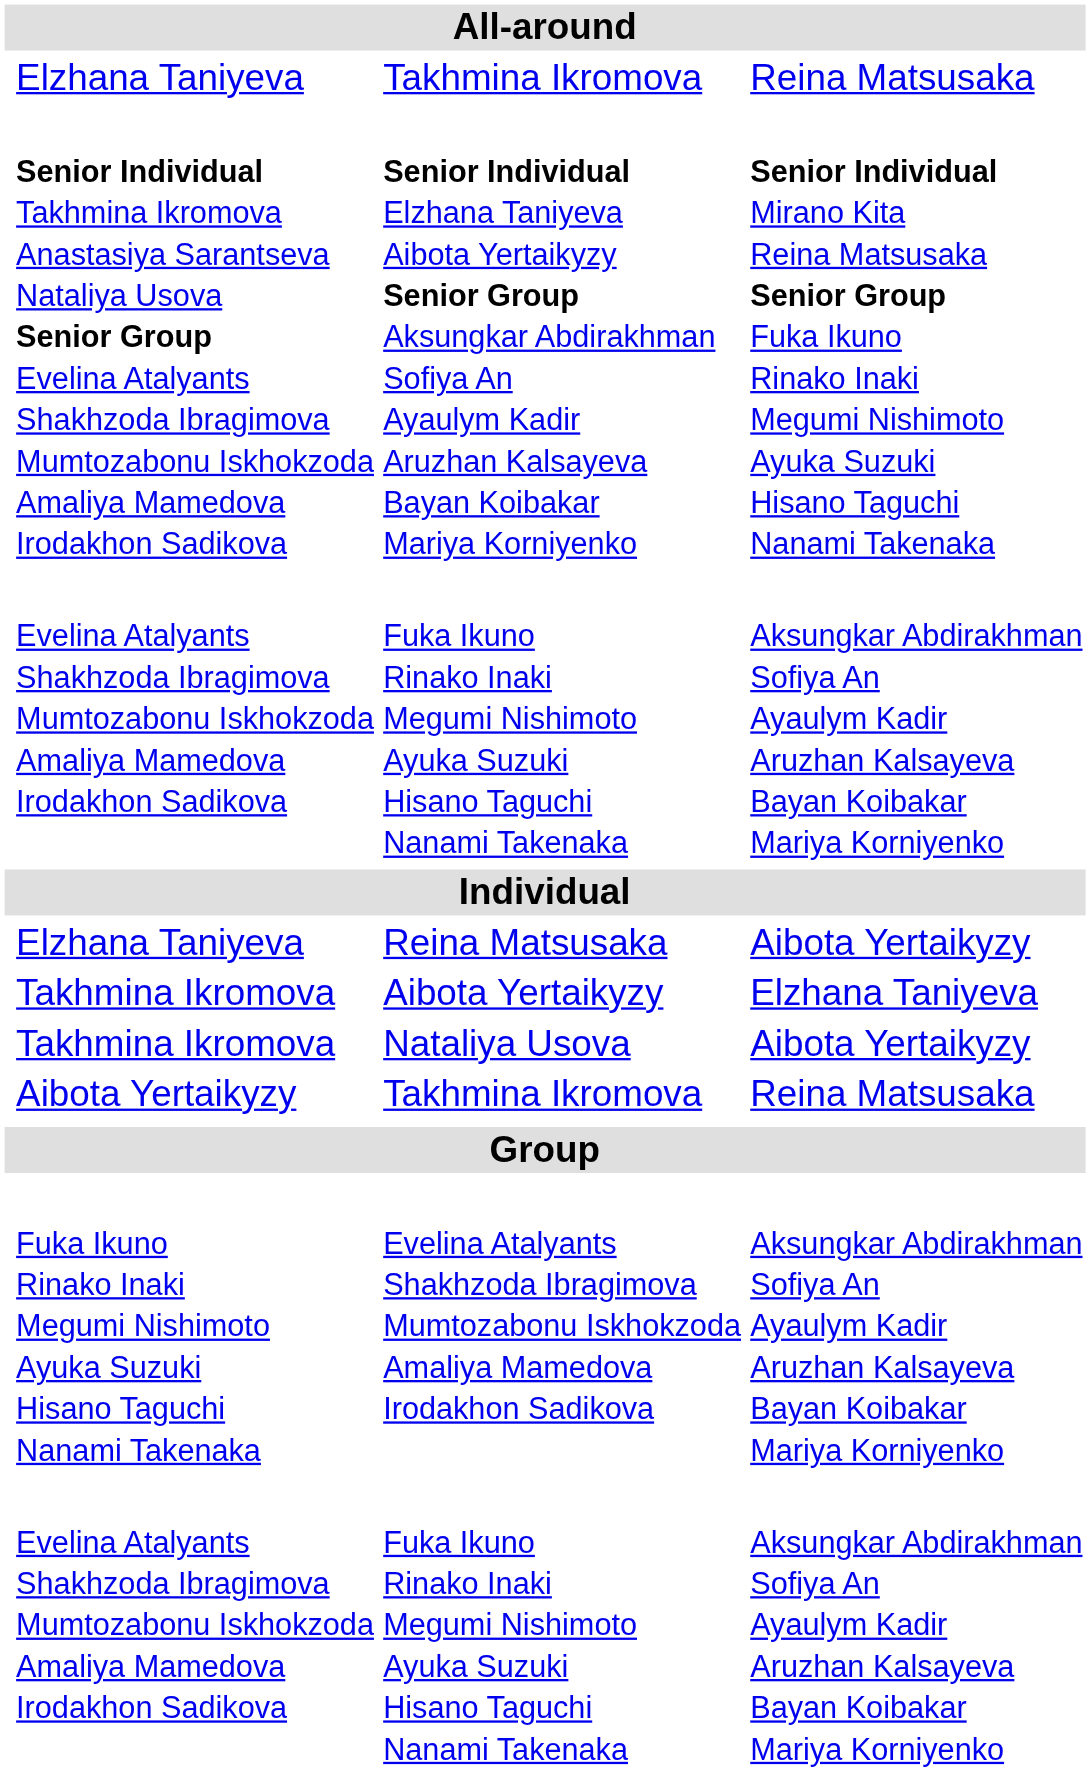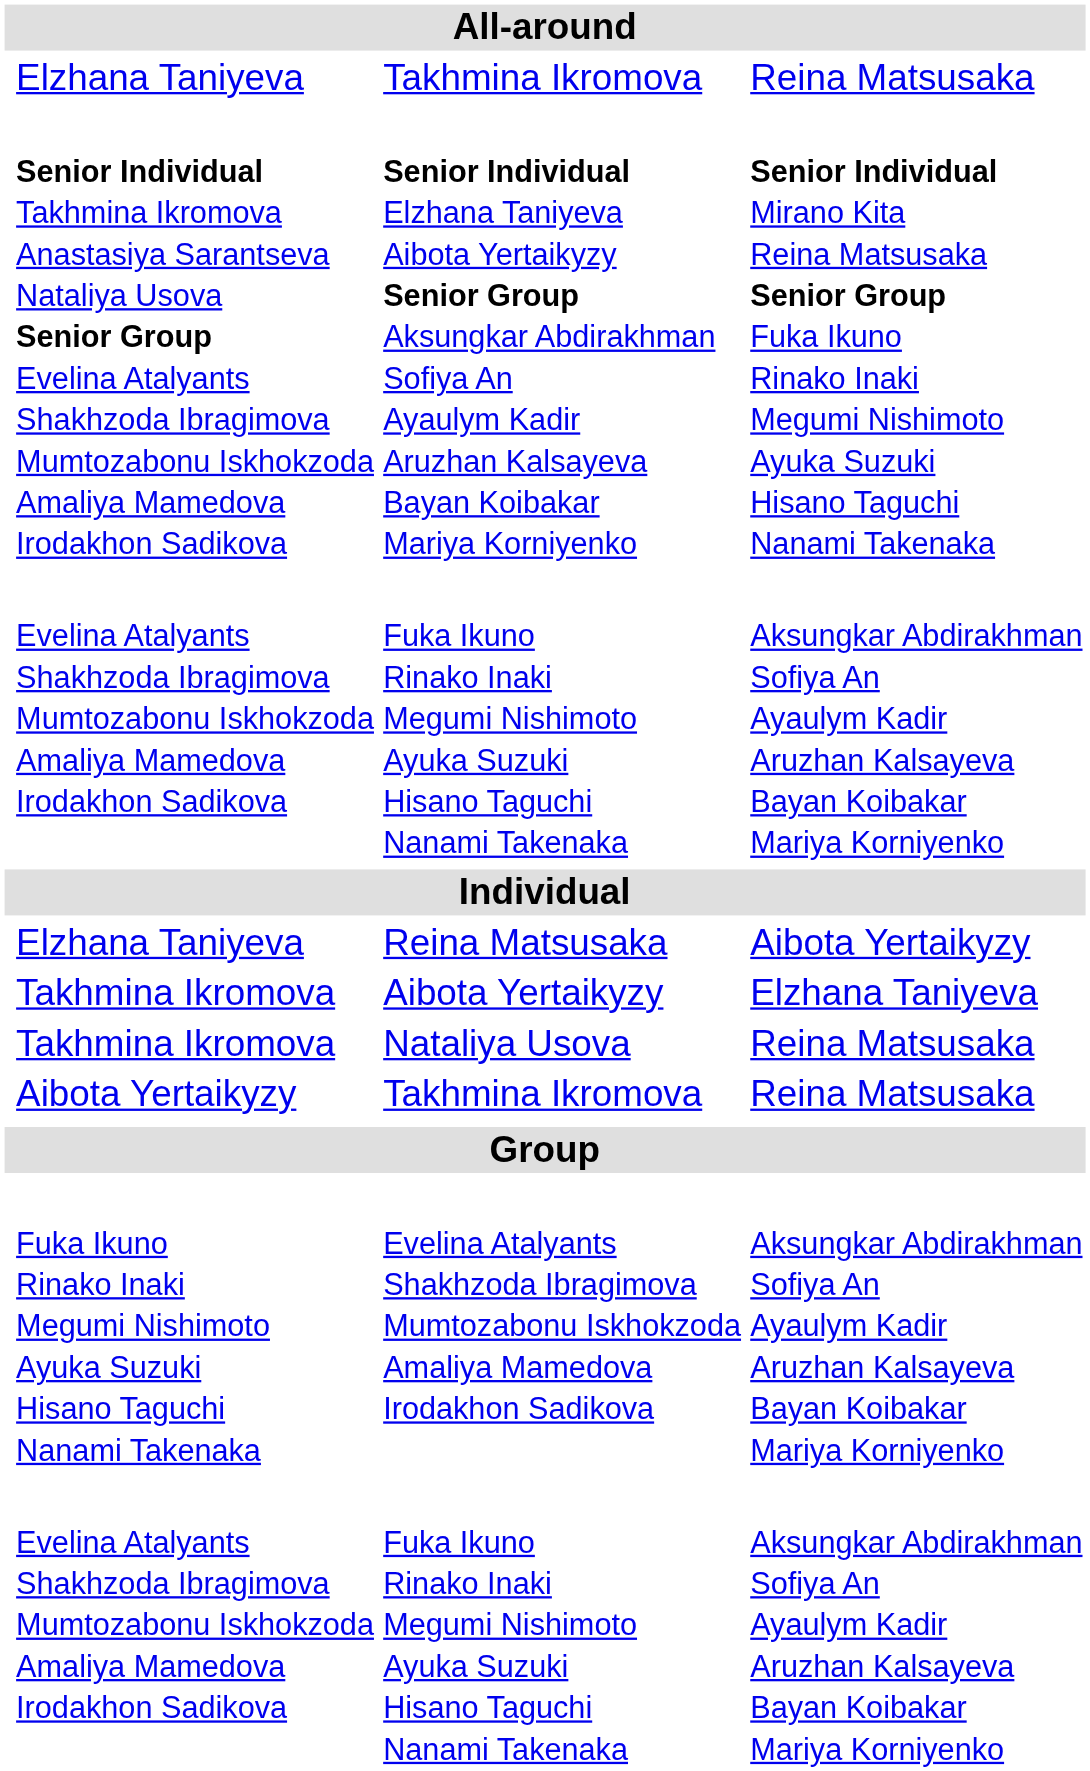 <table>
 <tr bgcolor="DFDFDF">
 <td colspan="4" align="center"><strong>All-around</strong></td>
 </tr>
 <tr>
 <th scope=row style="text-align:left"></th>
 <td> <a href='#'>Elzhana Taniyeva</a></td>
 <td> <a href='#'>Takhmina Ikromova</a></td>
 <td> <a href='#'>Reina Matsusaka</a></td>
 </tr>
 <tr>
 <th scope=row style="text-align:left"></th>
 <td valign="top"><br><small><strong>Senior Individual</strong><br><a href='#'>Takhmina Ikromova</a><br><a href='#'>Anastasiya Sarantseva</a><br><a href='#'>Nataliya Usova</a><br><strong>Senior Group</strong><br><a href='#'>Evelina Atalyants</a><br><a href='#'>Shakhzoda Ibragimova</a><br><a href='#'>Mumtozabonu Iskhokzoda</a><br><a href='#'>Amaliya Mamedova</a><br><a href='#'>Irodakhon Sadikova</a></small></td>
 <td valign="top"><br><small><strong>Senior Individual</strong><br><a href='#'>Elzhana Taniyeva</a><br><a href='#'>Aibota Yertaikyzy</a><br><strong>Senior Group</strong><br><a href='#'>Aksungkar Abdirakhman</a><br><a href='#'>Sofiya An</a><br><a href='#'>Ayaulym Kadir</a><br><a href='#'>Aruzhan Kalsayeva</a><br><a href='#'>Bayan Koibakar</a><br><a href='#'>Mariya Korniyenko</a></small></td>
 <td valign="top"><br><small><strong>Senior Individual</strong><br><a href='#'>Mirano Kita</a><br><a href='#'>Reina Matsusaka</a><br> <strong>Senior Group</strong><br><a href='#'>Fuka Ikuno</a><br><a href='#'>Rinako Inaki</a><br><a href='#'>Megumi Nishimoto</a><br><a href='#'>Ayuka Suzuki</a><br><a href='#'>Hisano Taguchi</a><br><a href='#'>Nanami Takenaka</a></small></td>
 </tr>
 <tr>
 <th scope=row style="text-align:left"></th>
 <td valign="top"><br><small><a href='#'>Evelina Atalyants</a><br><a href='#'>Shakhzoda Ibragimova</a><br><a href='#'>Mumtozabonu Iskhokzoda</a><br><a href='#'>Amaliya Mamedova</a><br><a href='#'>Irodakhon Sadikova</a></small></td>
 <td valign="top"><br><small><a href='#'>Fuka Ikuno</a><br><a href='#'>Rinako Inaki</a><br><a href='#'>Megumi Nishimoto</a><br><a href='#'>Ayuka Suzuki</a><br><a href='#'>Hisano Taguchi</a><br><a href='#'>Nanami Takenaka</a></small></td>
 <td valign="top"><br><small><a href='#'>Aksungkar Abdirakhman</a><br><a href='#'>Sofiya An</a><br><a href='#'>Ayaulym Kadir</a><br><a href='#'>Aruzhan Kalsayeva</a><br><a href='#'>Bayan Koibakar</a><br><a href='#'>Mariya Korniyenko</a></small></td>
 </tr>
 <tr bgcolor="DFDFDF">
 <td colspan="4" align="center"><strong>Individual</strong></td>
 </tr>
 <tr>
 <th scope=row style="text-align:left"></th>
 <td> <a href='#'>Elzhana Taniyeva</a></td>
 <td> <a href='#'>Reina Matsusaka</a></td>
 <td> <a href='#'>Aibota Yertaikyzy</a></td>
 </tr>
 <tr>
 <th scope=row style="text-align:left"></th>
 <td> <a href='#'>Takhmina Ikromova</a></td>
 <td> <a href='#'>Aibota Yertaikyzy</a></td>
 <td> <a href='#'>Elzhana Taniyeva</a></td>
 </tr>
 <tr>
 <th scope=row style="text-align:left"></th>
 <td> <a href='#'>Takhmina Ikromova</a></td>
 <td> <a href='#'>Nataliya Usova</a></td>
-<td> <a href='#'>Aibota Yertaikyzy</a></td>
+<td> <a href='#'>Reina Matsusaka</a></td>
 </tr>
 <tr>
 <th scope=row style="text-align:left"></th>
 <td> <a href='#'>Aibota Yertaikyzy</a></td>
 <td> <a href='#'>Takhmina Ikromova</a></td>
 <td> <a href='#'>Reina Matsusaka</a></td>
 </tr>
 <tr>
 </tr>
 <tr bgcolor="DFDFDF">
 <td colspan="4" align="center"><strong>Group</strong></td>
 </tr>
 <tr>
 <th scope=row style="text-align:left"></th>
 <td valign="top"><br><small><a href='#'>Fuka Ikuno</a><br><a href='#'>Rinako Inaki</a><br><a href='#'>Megumi Nishimoto</a><br><a href='#'>Ayuka Suzuki</a><br><a href='#'>Hisano Taguchi</a><br><a href='#'>Nanami Takenaka</a></small></td>
 <td valign="top"><br><small><a href='#'>Evelina Atalyants</a><br><a href='#'>Shakhzoda Ibragimova</a><br><a href='#'>Mumtozabonu Iskhokzoda</a><br><a href='#'>Amaliya Mamedova</a><br><a href='#'>Irodakhon Sadikova</a></small></td>
 <td valign="top"><br><small><a href='#'>Aksungkar Abdirakhman</a><br><a href='#'>Sofiya An</a><br><a href='#'>Ayaulym Kadir</a><br><a href='#'>Aruzhan Kalsayeva</a><br><a href='#'>Bayan Koibakar</a><br><a href='#'>Mariya Korniyenko</a></small></td>
 </tr>
 <tr>
 <th scope=row style="text-align:left"></th>
 <td valign="top"><br><small><a href='#'>Evelina Atalyants</a><br><a href='#'>Shakhzoda Ibragimova</a><br><a href='#'>Mumtozabonu Iskhokzoda</a><br><a href='#'>Amaliya Mamedova</a><br><a href='#'>Irodakhon Sadikova</a></small></td>
 <td valign="top"><br><small><a href='#'>Fuka Ikuno</a><br><a href='#'>Rinako Inaki</a><br><a href='#'>Megumi Nishimoto</a><br><a href='#'>Ayuka Suzuki</a><br><a href='#'>Hisano Taguchi</a><br><a href='#'>Nanami Takenaka</a></small></td>
 <td valign="top"><br><small><a href='#'>Aksungkar Abdirakhman</a><br><a href='#'>Sofiya An</a><br><a href='#'>Ayaulym Kadir</a><br><a href='#'>Aruzhan Kalsayeva</a><br><a href='#'>Bayan Koibakar</a><br><a href='#'>Mariya Korniyenko</a></small></td>
 </tr>
 <tr>
 </tr>
 </table>
